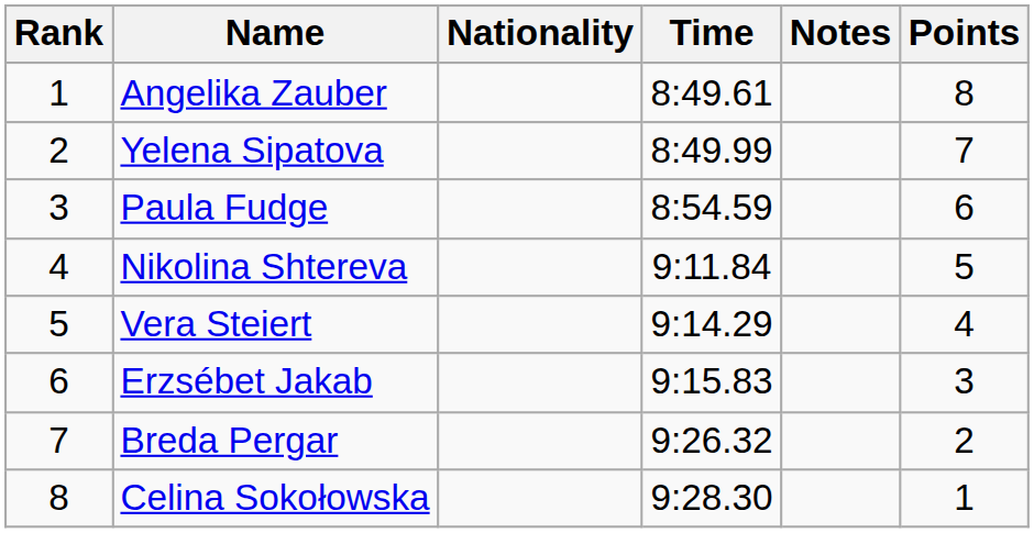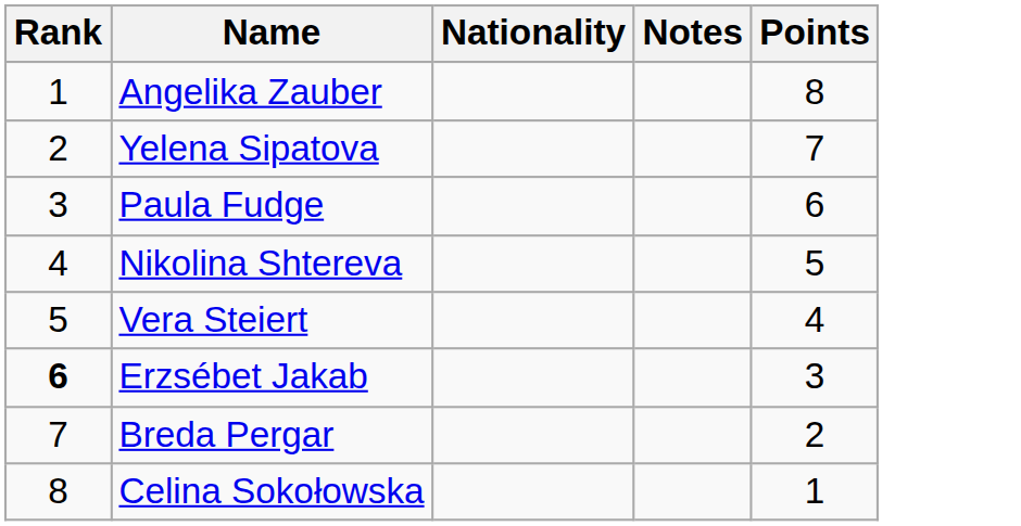 <table class="wikitable sortable" style="text-align:center">
 <tr>
 <th>Rank</th>
 <th>Name</th>
 <th>Nationality</th>
-<th>Time</th>
 <th>Notes</th>
 <th>Points</th>
 </tr>
 <tr>
 <td>1</td>
 <td align=left><a href='#'>Angelika Zauber</a></td>
 <td align=left></td>
-<td>8:49.61</td>
 <td></td>
 <td>8</td>
 </tr>
 <tr>
 <td>2</td>
 <td align=left><a href='#'>Yelena Sipatova</a></td>
 <td align=left></td>
-<td>8:49.99</td>
 <td></td>
 <td>7</td>
 </tr>
 <tr>
 <td>3</td>
 <td align=left><a href='#'>Paula Fudge</a></td>
 <td align=left></td>
-<td>8:54.59</td>
 <td></td>
 <td>6</td>
 </tr>
 <tr>
 <td>4</td>
 <td align=left><a href='#'>Nikolina Shtereva</a></td>
 <td align=left></td>
-<td>9:11.84</td>
 <td></td>
 <td>5</td>
 </tr>
 <tr>
 <td>5</td>
 <td align=left><a href='#'>Vera Steiert</a></td>
 <td align=left></td>
-<td>9:14.29</td>
 <td></td>
 <td>4</td>
 </tr>
 <tr>
-<td>6</td>
+<td><strong>6</strong></td>
 <td align=left><a href='#'>Erzsébet Jakab</a></td>
 <td align=left></td>
-<td>9:15.83</td>
 <td></td>
 <td>3</td>
 </tr>
 <tr>
 <td>7</td>
 <td align=left><a href='#'>Breda Pergar</a></td>
 <td align=left></td>
-<td>9:26.32</td>
 <td></td>
 <td>2</td>
 </tr>
 <tr>
 <td>8</td>
 <td align=left><a href='#'>Celina Sokołowska</a></td>
 <td align=left></td>
-<td>9:28.30</td>
 <td></td>
 <td>1</td>
 </tr>
 </table>
